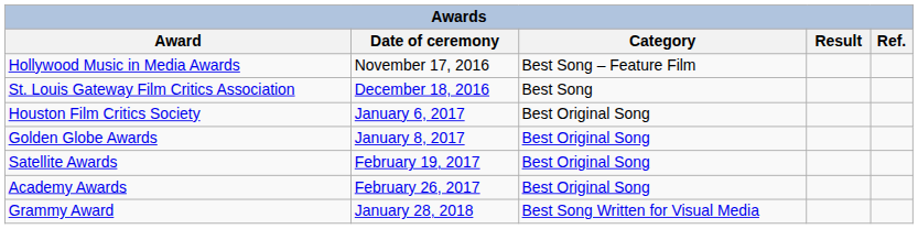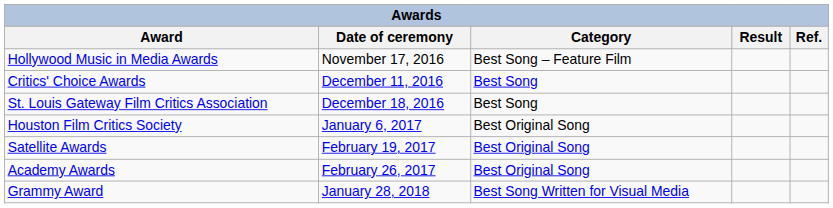 <table class="wikitable" style="width:75%;">
 <tr style="background:#ccc; text-align:center;">
 <th colspan="5" style="background: LightSteelBlue;">Awards</th>
 </tr>
 <tr style="background:#ccc; text-align:center;">
 <th>Award</th>
 <th>Date of ceremony</th>
 <th>Category</th>
 <th>Result</th>
 <th>Ref.</th>
 </tr>
 <tr>
 <td><a href='#'>Hollywood Music in Media Awards</a></td>
 <td>November 17, 2016</td>
 <td>Best Song – Feature Film</td>
 <td></td>
 <td style="text-align:center;"></td>
 </tr>
 <tr>
+<td><a href='#'>Critics' Choice Awards</a></td>
+<td><a href='#'>December 11, 2016</a></td>
+<td><a href='#'>Best Song</a></td>
+<td></td>
+<td style="text-align:center;"></td>
+</tr>
+<tr>
 <td><a href='#'>St. Louis Gateway Film Critics Association</a></td>
 <td><a href='#'>December 18, 2016</a></td>
 <td>Best Song</td>
 <td></td>
 <td style="text-align:center;"></td>
 </tr>
 <tr>
 <td><a href='#'>Houston Film Critics Society</a></td>
 <td><a href='#'>January 6, 2017</a></td>
 <td>Best Original Song</td>
-<td></td>
-<td style="text-align:center;"></td>
-</tr>
-<tr>
-<td><a href='#'>Golden Globe Awards</a></td>
-<td><a href='#'>January 8, 2017</a></td>
-<td><a href='#'>Best Original Song</a></td>
 <td></td>
 <td style="text-align:center;"></td>
 </tr>
 <tr>
 <td><a href='#'>Satellite Awards</a></td>
 <td><a href='#'>February 19, 2017</a></td>
 <td><a href='#'>Best Original Song</a></td>
 <td></td>
 <td style="text-align:center;"></td>
 </tr>
 <tr>
 <td><a href='#'>Academy Awards</a></td>
 <td><a href='#'>February 26, 2017</a></td>
 <td><a href='#'>Best Original Song</a></td>
 <td></td>
 <td style="text-align:center;"></td>
 </tr>
 <tr>
 <td><a href='#'>Grammy Award</a></td>
 <td><a href='#'>January 28, 2018</a></td>
 <td><a href='#'>Best Song Written for Visual Media</a></td>
 <td></td>
 <td style="text-align:center;"></td>
 </tr>
 </table>
